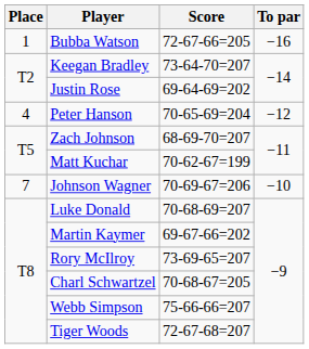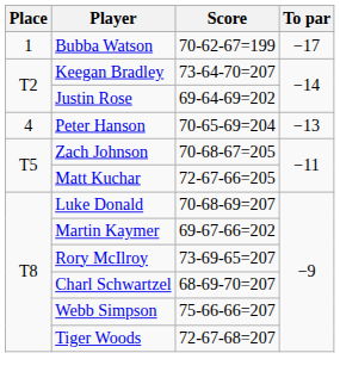 <table class="wikitable">
 <tr>
 <th>Place</th>
 <th>Player</th>
 <th>Score</th>
 <th>To par</th>
 </tr>
 <tr>
 <td align=center>1</td>
 <td> <a href='#'>Bubba Watson</a></td>
-<td align=center>72-67-66=205</td>
-<td align=center>−16</td>
+<td align=center>70-62-67=199</td>
+<td align=center>−17</td>
 </tr>
 <tr>
 <td rowspan="2" align=center>T2</td>
 <td> <a href='#'>Keegan Bradley</a></td>
 <td align=center>73-64-70=207</td>
 <td rowspan="2" align=center>−14</td>
 </tr>
 <tr>
 <td> <a href='#'>Justin Rose</a></td>
 <td align=center>69-64-69=202</td>
 </tr>
 <tr>
 <td align=center>4</td>
 <td> <a href='#'>Peter Hanson</a></td>
 <td align=center>70-65-69=204</td>
-<td align=center>−12</td>
+<td align=center>−13</td>
 </tr>
 <tr>
 <td rowspan="2" align=center>T5</td>
 <td> <a href='#'>Zach Johnson</a></td>
-<td align=center>68-69-70=207</td>
+<td align=center>70-68-67=205</td>
 <td rowspan="2" align=center>−11</td>
 </tr>
 <tr>
 <td> <a href='#'>Matt Kuchar</a></td>
-<td align=center>70-62-67=199</td>
-</tr>
-<tr>
-<td align=center>7</td>
-<td> <a href='#'>Johnson Wagner</a></td>
-<td align=center>70-69-67=206</td>
-<td align=center>−10</td>
+<td align=center>72-67-66=205</td>
 </tr>
 <tr>
 <td rowspan="6" align=center>T8</td>
 <td> <a href='#'>Luke Donald</a></td>
 <td align=center>70-68-69=207</td>
 <td rowspan="6" align=center>−9</td>
 </tr>
 <tr>
 <td> <a href='#'>Martin Kaymer</a></td>
 <td align=center>69-67-66=202</td>
 </tr>
 <tr>
 <td> <a href='#'>Rory McIlroy</a></td>
 <td align=center>73-69-65=207</td>
 </tr>
 <tr>
 <td> <a href='#'>Charl Schwartzel</a></td>
-<td align=center>70-68-67=205</td>
+<td align=center>68-69-70=207</td>
 </tr>
 <tr>
 <td> <a href='#'>Webb Simpson</a></td>
 <td align=center>75-66-66=207</td>
 </tr>
 <tr>
 <td> <a href='#'>Tiger Woods</a></td>
 <td align=center>72-67-68=207</td>
 </tr>
 </table>
